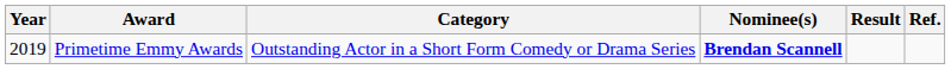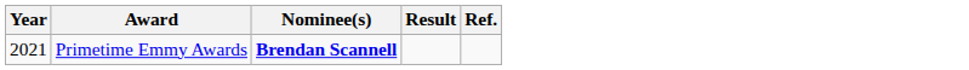 <table class="wikitable">
 <tr>
 <th>Year</th>
 <th>Award</th>
-<th>Category</th>
 <th>Nominee(s)</th>
 <th>Result</th>
 <th>Ref.</th>
 </tr>
 <tr>
-<td>2019</td>
+<td>2021</td>
 <td><a href='#'>Primetime Emmy Awards</a></td>
-<td><a href='#'>Outstanding Actor in a Short Form Comedy or Drama Series</a></td>
 <td><strong><a href='#'>Brendan Scannell</a></strong></td>
 <td></td>
 <td></td>
 </tr>
 </table>
